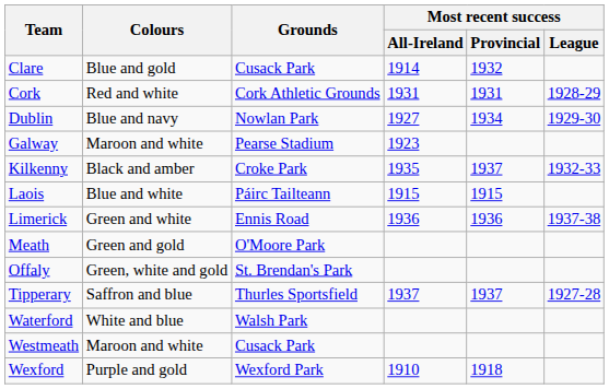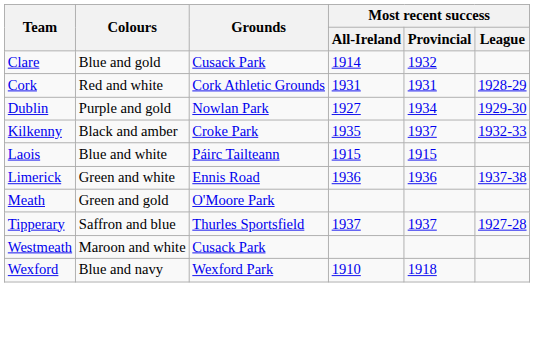 <table class="wikitable">
 <tr>
 <th rowspan="2">Team</th>
 <th rowspan="2">Colours</th>
 <th rowspan="2">Grounds</th>
 <th colspan="3">Most recent success</th>
 </tr>
 <tr>
 <th>All-Ireland</th>
 <th>Provincial</th>
 <th>League</th>
 </tr>
 <tr>
 <td><a href='#'>Clare</a></td>
 <td>Blue and gold</td>
 <td><a href='#'>Cusack Park</a></td>
 <td><a href='#'>1914</a></td>
 <td><a href='#'>1932</a></td>
 <td></td>
 </tr>
 <tr>
 <td><a href='#'>Cork</a></td>
 <td>Red and white</td>
 <td><a href='#'>Cork Athletic Grounds</a></td>
 <td><a href='#'>1931</a></td>
 <td><a href='#'>1931</a></td>
 <td><a href='#'>1928-29</a></td>
 </tr>
 <tr>
 <td><a href='#'>Dublin</a></td>
-<td>Blue and navy</td>
+<td>Purple and gold</td>
 <td><a href='#'>Nowlan Park</a></td>
 <td><a href='#'>1927</a></td>
 <td><a href='#'>1934</a></td>
 <td><a href='#'>1929-30</a></td>
-</tr>
-<tr>
-<td><a href='#'>Galway</a></td>
-<td>Maroon and white</td>
-<td><a href='#'>Pearse Stadium</a></td>
-<td><a href='#'>1923</a></td>
-<td></td>
-<td></td>
 </tr>
 <tr>
 <td><a href='#'>Kilkenny</a></td>
 <td>Black and amber</td>
 <td><a href='#'>Croke Park</a></td>
 <td><a href='#'>1935</a></td>
 <td><a href='#'>1937</a></td>
 <td><a href='#'>1932-33</a></td>
 </tr>
 <tr>
 <td><a href='#'>Laois</a></td>
 <td>Blue and white</td>
 <td><a href='#'>Páirc Tailteann</a></td>
 <td><a href='#'>1915</a></td>
 <td><a href='#'>1915</a></td>
 <td></td>
 </tr>
 <tr>
 <td><a href='#'>Limerick</a></td>
 <td>Green and white</td>
 <td><a href='#'>Ennis Road</a></td>
 <td><a href='#'>1936</a></td>
 <td><a href='#'>1936</a></td>
 <td><a href='#'>1937-38</a></td>
 </tr>
 <tr>
 <td><a href='#'>Meath</a></td>
 <td>Green and gold</td>
 <td><a href='#'>O'Moore Park</a></td>
 <td></td>
 <td></td>
 <td></td>
 </tr>
 <tr>
-<td><a href='#'>Offaly</a></td>
-<td>Green, white and gold</td>
-<td><a href='#'>St. Brendan's Park</a></td>
-<td></td>
-<td></td>
-<td></td>
-</tr>
-<tr>
 <td><a href='#'>Tipperary</a></td>
 <td>Saffron and blue</td>
 <td><a href='#'>Thurles Sportsfield</a></td>
 <td><a href='#'>1937</a></td>
 <td><a href='#'>1937</a></td>
 <td><a href='#'>1927-28</a></td>
-</tr>
-<tr>
-<td><a href='#'>Waterford</a></td>
-<td>White and blue</td>
-<td><a href='#'>Walsh Park</a></td>
-<td></td>
-<td></td>
-<td></td>
 </tr>
 <tr>
 <td><a href='#'>Westmeath</a></td>
 <td>Maroon and white</td>
 <td><a href='#'>Cusack Park</a></td>
 <td></td>
 <td></td>
 <td></td>
 </tr>
 <tr>
 <td><a href='#'>Wexford</a></td>
-<td>Purple and gold</td>
+<td>Blue and navy</td>
 <td><a href='#'>Wexford Park</a></td>
 <td><a href='#'>1910</a></td>
 <td><a href='#'>1918</a></td>
 <td></td>
 </tr>
 </table>
